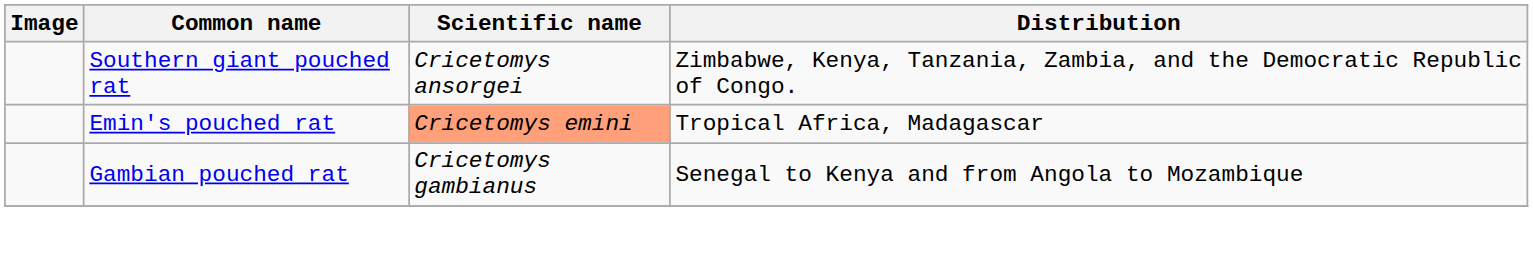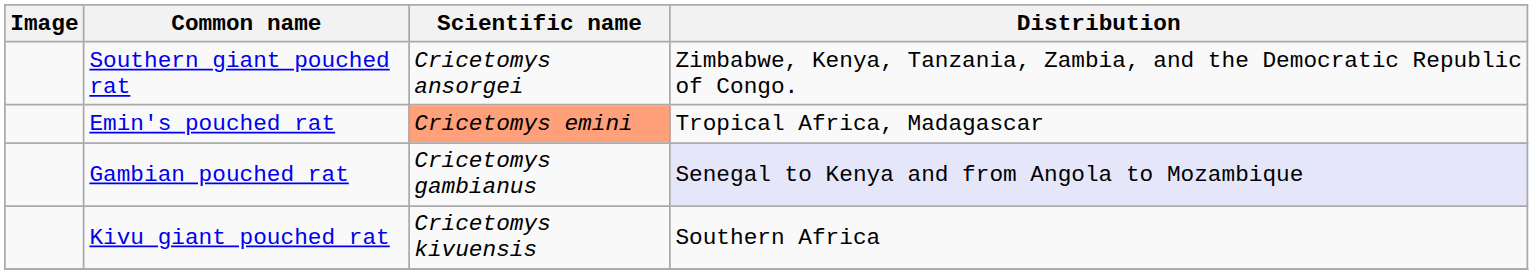 <table class="wikitable">
 <tr>
 <th>Image</th>
 <th>Common name</th>
 <th>Scientific name</th>
 <th>Distribution</th>
 </tr>
 <tr>
 <td></td>
 <td><a href='#'>Southern giant pouched rat</a></td>
 <td><em>Cricetomys ansorgei</em></td>
 <td>Zimbabwe, Kenya, Tanzania, Zambia, and the Democratic Republic of Congo.</td>
 </tr>
 <tr>
 <td></td>
 <td><a href='#'>Emin's pouched rat</a></td>
 <td style="background: lightsalmon;"><em>Cricetomys emini</em></td>
 <td>Tropical Africa, Madagascar</td>
 </tr>
 <tr>
 <td></td>
 <td><a href='#'>Gambian pouched rat</a></td>
 <td><em>Cricetomys gambianus</em></td>
-<td>Senegal to Kenya and from Angola to Mozambique</td>
+<td style="background: lavender;">Senegal to Kenya and from Angola to Mozambique</td>
+</tr>
+<tr>
+<td></td>
+<td><a href='#'>Kivu giant pouched rat</a></td>
+<td><em>Cricetomys kivuensis</em></td>
+<td>Southern Africa</td>
 </tr>
 <tr>
 </tr>
 </table>
